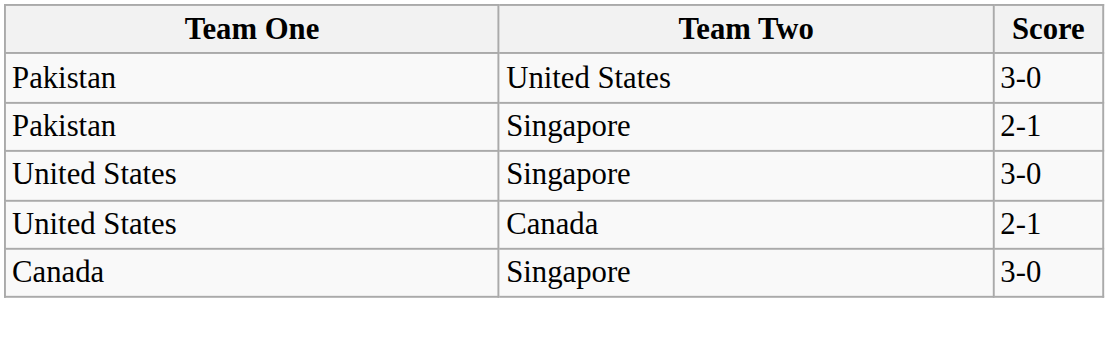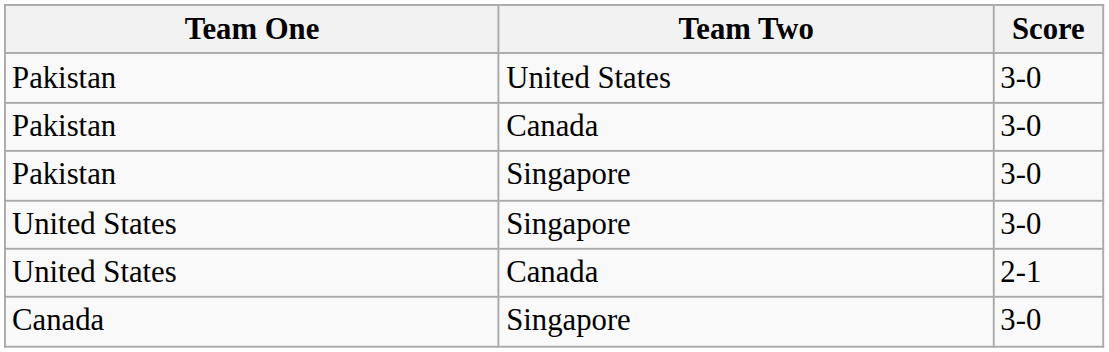 <table class="wikitable">
 <tr>
 <th width=250>Team One</th>
 <th width=250>Team Two</th>
 <th width=50>Score</th>
 </tr>
 <tr>
 <td> Pakistan</td>
 <td> United States</td>
 <td>3-0</td>
 </tr>
 <tr>
 <td> Pakistan</td>
+<td> Canada</td>
+<td>3-0</td>
+</tr>
+<tr>
+<td> Pakistan</td>
 <td> Singapore</td>
-<td>2-1</td>
+<td>3-0</td>
 </tr>
 <tr>
 <td> United States</td>
 <td> Singapore</td>
 <td>3-0</td>
 </tr>
 <tr>
 <td> United States</td>
 <td> Canada</td>
 <td>2-1</td>
 </tr>
 <tr>
 <td> Canada</td>
 <td> Singapore</td>
 <td>3-0</td>
 </tr>
 </table>
